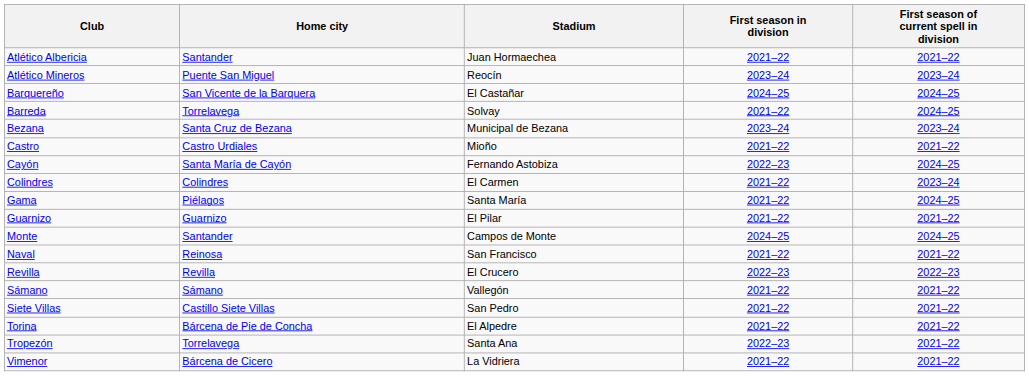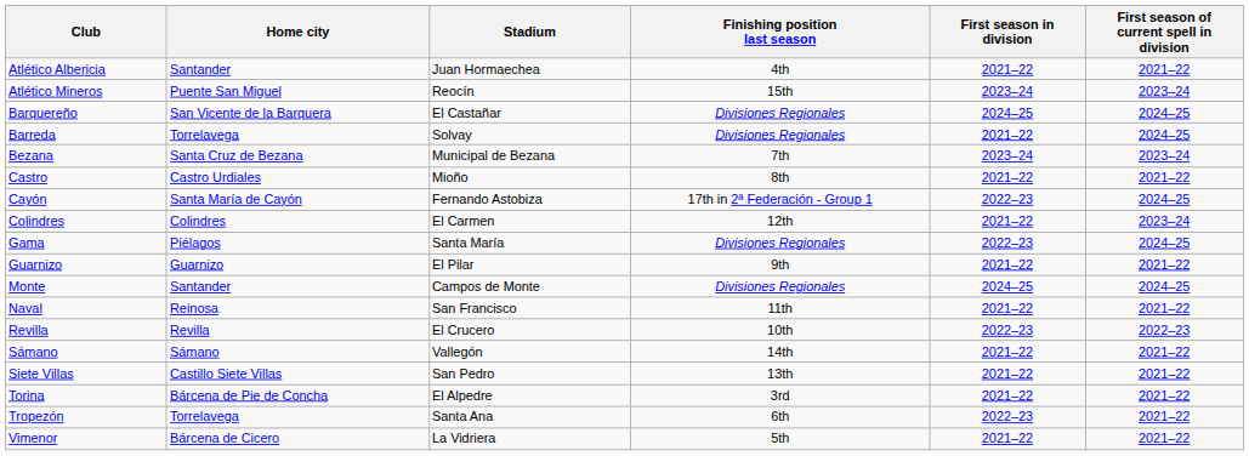 <table class="wikitable sortable" width=95% style="font-size:80%">
 <tr>
 <th>Club</th>
 <th>Home city</th>
 <th>Stadium</th>
+<th>Finishing position<br><a href='#'>last season</a></th>
 <th>First season in<br>division</th>
 <th>First season of<br>current spell in<br> division</th>
 </tr>
 <tr>
 <td style="text-align:left;"><a href='#'>Atlético Albericia</a></td>
 <td><a href='#'>Santander</a></td>
 <td>Juan Hormaechea</td>
+<td align=center>4th</td>
 <td align=center><a href='#'>2021–22</a></td>
 <td align=center><a href='#'>2021–22</a></td>
 </tr>
 <tr>
 <td style="text-align:left;"><a href='#'>Atlético Mineros</a></td>
 <td><a href='#'>Puente San Miguel</a></td>
 <td>Reocín</td>
+<td align=center>15th</td>
 <td align=center><a href='#'>2023–24</a></td>
 <td align=center><a href='#'>2023–24</a></td>
 </tr>
 <tr>
 <td style="text-align:left;"><a href='#'>Barquereño</a></td>
 <td><a href='#'>San Vicente de la Barquera</a></td>
 <td>El Castañar</td>
+<td align=center><em><a href='#'>Divisiones Regionales</a></em></td>
 <td align=center><a href='#'>2024–25</a></td>
 <td align=center><a href='#'>2024–25</a></td>
 </tr>
 <tr>
 <td style="text-align:left;"><a href='#'>Barreda</a></td>
 <td><a href='#'>Torrelavega</a></td>
 <td>Solvay</td>
+<td align=center><em><a href='#'>Divisiones Regionales</a></em></td>
 <td align=center><a href='#'>2021–22</a></td>
 <td align=center><a href='#'>2024–25</a></td>
 </tr>
 <tr>
 <td style="text-align:left;"><a href='#'>Bezana</a></td>
 <td><a href='#'>Santa Cruz de Bezana</a></td>
 <td>Municipal de Bezana</td>
+<td align=center>7th</td>
 <td align=center><a href='#'>2023–24</a></td>
 <td align=center><a href='#'>2023–24</a></td>
 </tr>
 <tr>
 <td style="text-align:left;"><a href='#'>Castro</a></td>
 <td><a href='#'>Castro Urdiales</a></td>
 <td>Mioño</td>
+<td align=center>8th</td>
 <td align=center><a href='#'>2021–22</a></td>
 <td align=center><a href='#'>2021–22</a></td>
 </tr>
 <tr>
 <td style="text-align:left;"><a href='#'>Cayón</a></td>
 <td><a href='#'>Santa María de Cayón</a></td>
 <td>Fernando Astobiza</td>
+<td align=center>17th in <a href='#'>2ª Federación - Group 1</a></td>
 <td align=center><a href='#'>2022–23</a></td>
 <td align=center><a href='#'>2024–25</a></td>
 </tr>
 <tr>
 <td style="text-align:left;"><a href='#'>Colindres</a></td>
 <td><a href='#'>Colindres</a></td>
 <td>El Carmen</td>
+<td align=center>12th</td>
 <td align=center><a href='#'>2021–22</a></td>
 <td align=center><a href='#'>2023–24</a></td>
 </tr>
 <tr>
 <td style="text-align:left;"><a href='#'>Gama</a></td>
 <td><a href='#'>Piélagos</a></td>
 <td>Santa María</td>
-<td align=center><a href='#'>2021–22</a></td>
+<td align=center><em><a href='#'>Divisiones Regionales</a></em></td>
+<td align=center><a href='#'>2022–23</a></td>
 <td align=center><a href='#'>2024–25</a></td>
 </tr>
 <tr>
 <td style="text-align:left;"><a href='#'>Guarnizo</a></td>
 <td><a href='#'>Guarnizo</a></td>
 <td>El Pilar</td>
+<td align=center>9th</td>
 <td align=center><a href='#'>2021–22</a></td>
 <td align=center><a href='#'>2021–22</a></td>
 </tr>
 <tr>
 <td style="text-align:left;"><a href='#'>Monte</a></td>
 <td><a href='#'>Santander</a></td>
 <td>Campos de Monte</td>
+<td align=center><em><a href='#'>Divisiones Regionales</a></em></td>
 <td align=center><a href='#'>2024–25</a></td>
 <td align=center><a href='#'>2024–25</a></td>
 </tr>
 <tr>
 <td style="text-align:left;"><a href='#'>Naval</a></td>
 <td><a href='#'>Reinosa</a></td>
 <td>San Francisco</td>
+<td align=center>11th</td>
 <td align=center><a href='#'>2021–22</a></td>
 <td align=center><a href='#'>2021–22</a></td>
 </tr>
 <tr>
 <td style="text-align:left;"><a href='#'>Revilla</a></td>
 <td><a href='#'>Revilla</a></td>
 <td>El Crucero</td>
+<td align=center>10th</td>
 <td align=center><a href='#'>2022–23</a></td>
 <td align=center><a href='#'>2022–23</a></td>
 </tr>
 <tr>
 <td style="text-align:left;"><a href='#'>Sámano</a></td>
 <td><a href='#'>Sámano</a></td>
 <td>Vallegón</td>
+<td align=center>14th</td>
 <td align=center><a href='#'>2021–22</a></td>
 <td align=center><a href='#'>2021–22</a></td>
 </tr>
 <tr>
 <td style="text-align:left;"><a href='#'>Siete Villas</a></td>
 <td><a href='#'>Castillo Siete Villas</a></td>
 <td>San Pedro</td>
+<td align=center>13th</td>
 <td align=center><a href='#'>2021–22</a></td>
 <td align=center><a href='#'>2021–22</a></td>
 </tr>
 <tr>
 <td style="text-align:left;"><a href='#'>Torina</a></td>
 <td><a href='#'>Bárcena de Pie de Concha</a></td>
 <td>El Alpedre</td>
+<td align=center>3rd</td>
 <td align=center><a href='#'>2021–22</a></td>
 <td align=center><a href='#'>2021–22</a></td>
 </tr>
 <tr>
 <td style="text-align:left;"><a href='#'>Tropezón</a></td>
 <td><a href='#'>Torrelavega</a></td>
 <td>Santa Ana</td>
+<td align=center>6th</td>
 <td align=center><a href='#'>2022–23</a></td>
 <td align=center><a href='#'>2021–22</a></td>
 </tr>
 <tr>
 <td style="text-align:left;"><a href='#'>Vimenor</a></td>
 <td><a href='#'>Bárcena de Cicero</a></td>
 <td>La Vidriera</td>
+<td align=center>5th</td>
 <td align=center><a href='#'>2021–22</a></td>
 <td align=center><a href='#'>2021–22</a></td>
 </tr>
 </table>
